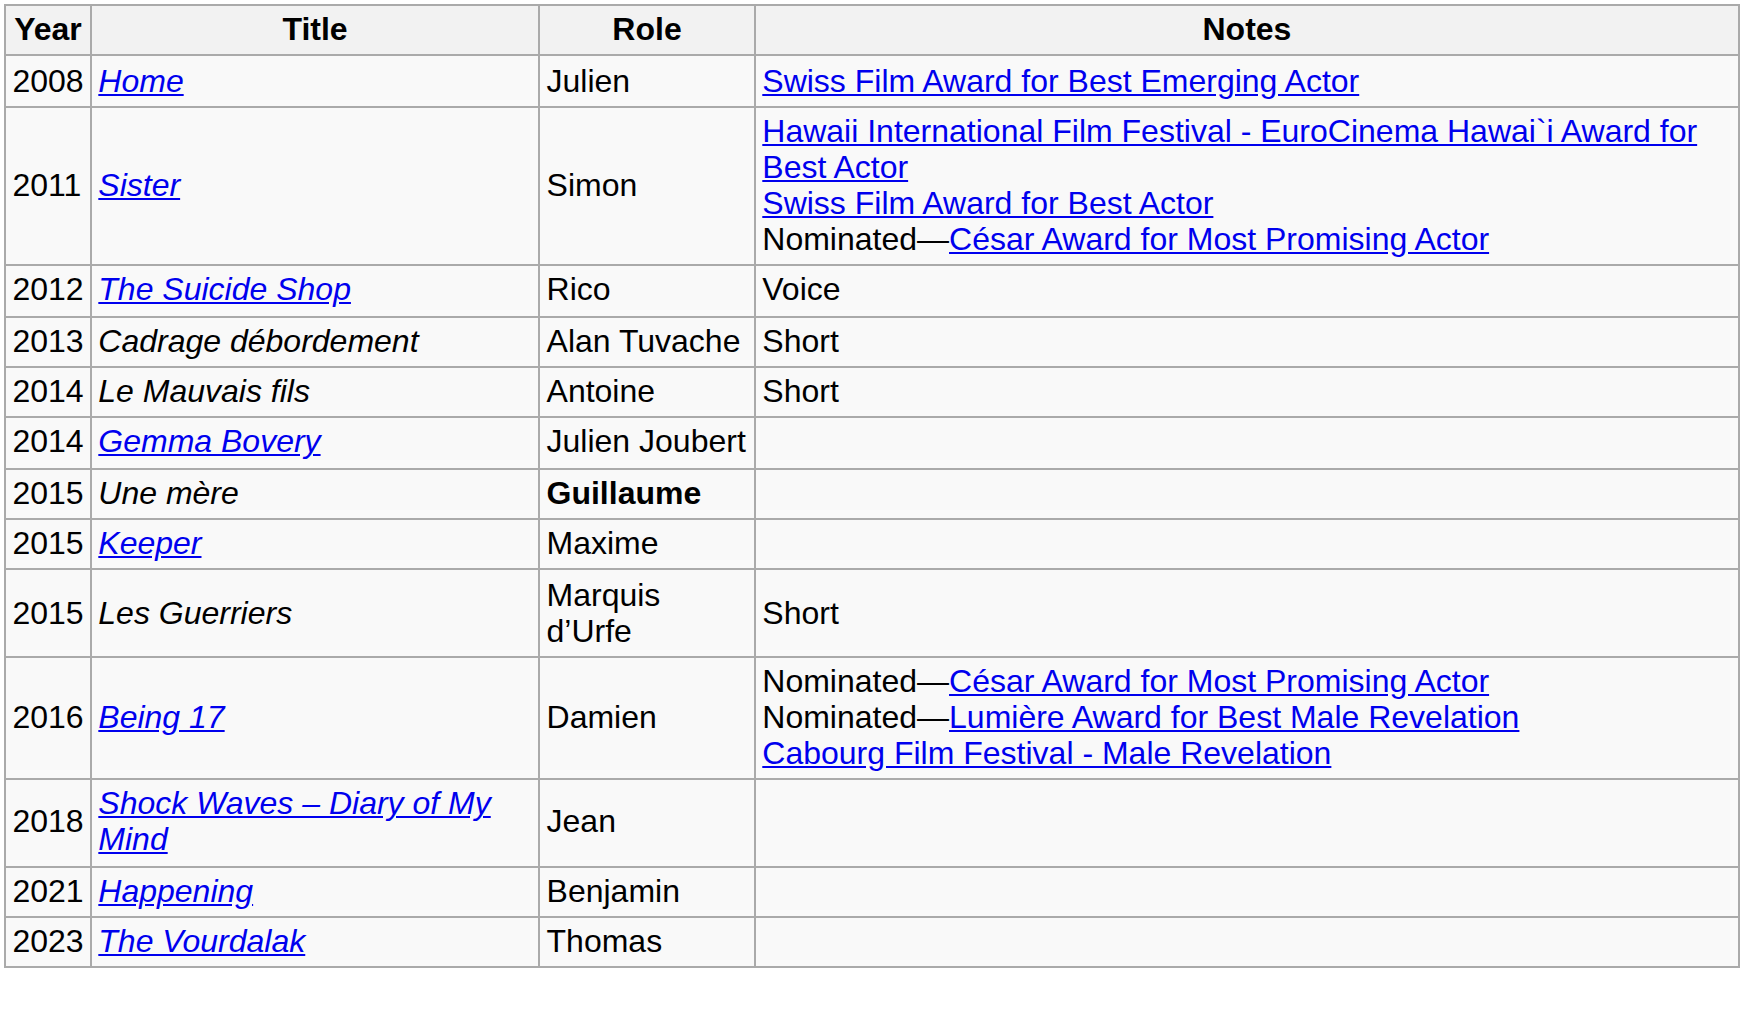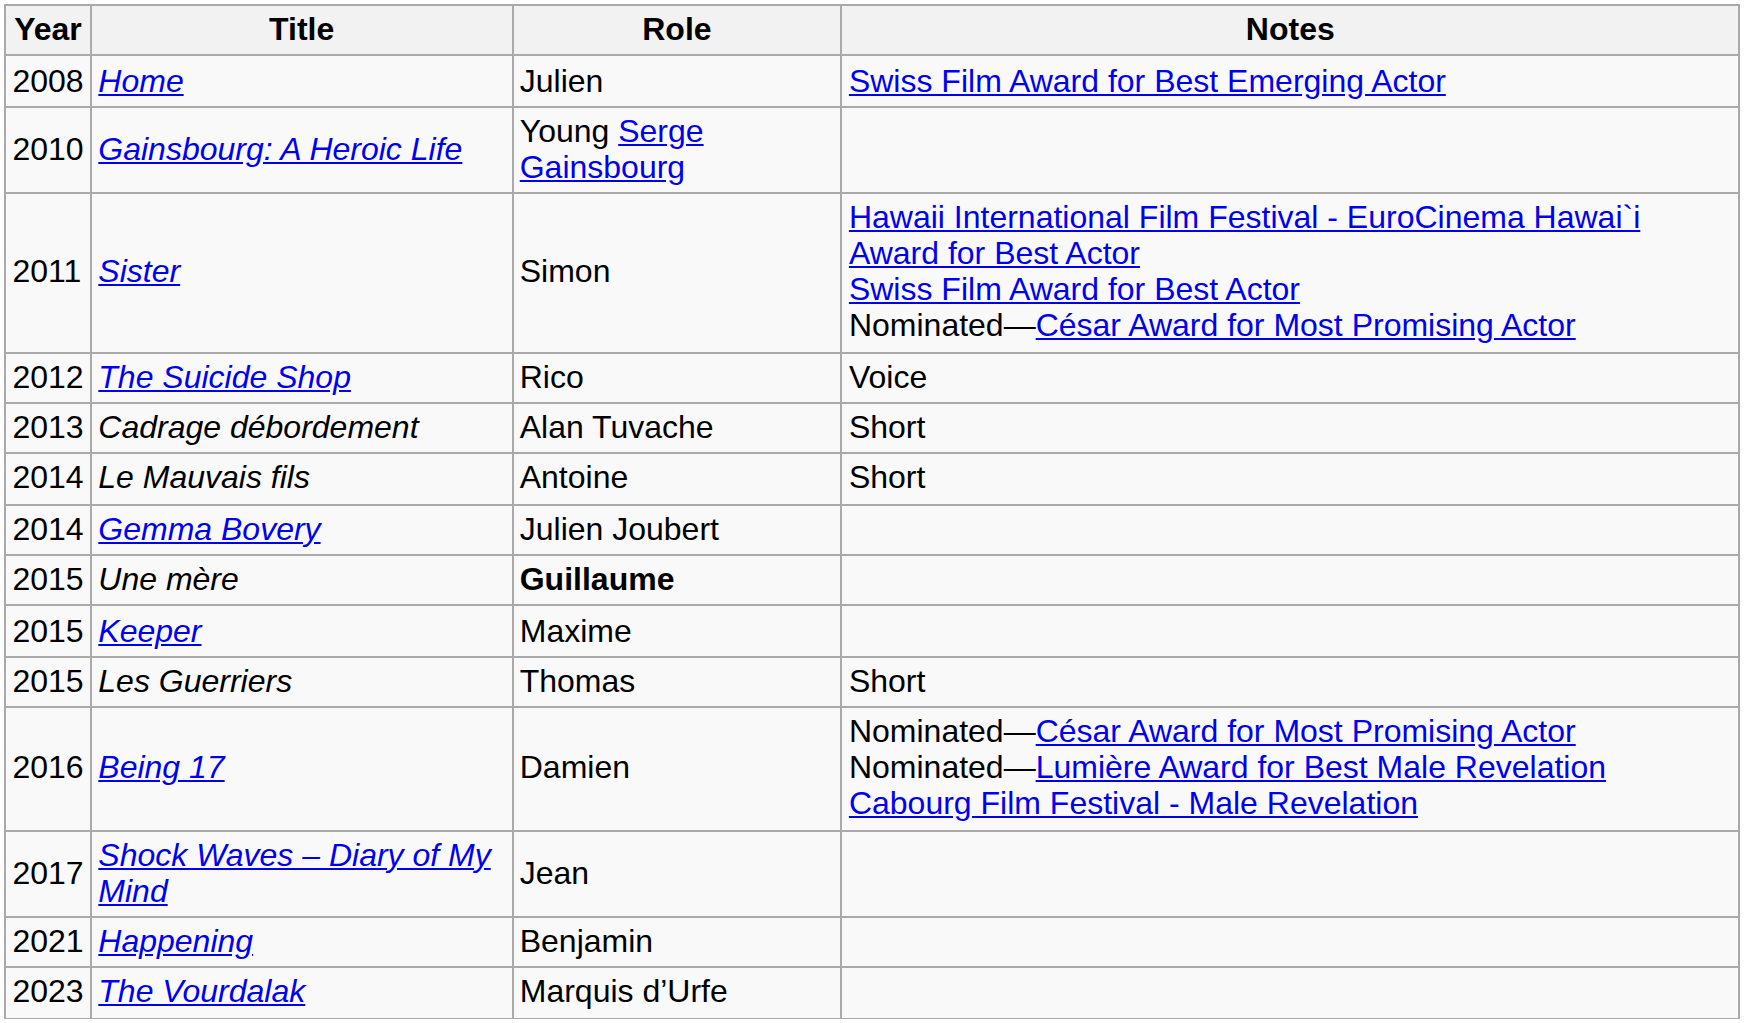 <table class="wikitable sortable">
 <tr>
 <th>Year</th>
 <th>Title</th>
 <th>Role</th>
 <th class="unsortable">Notes</th>
 </tr>
 <tr>
 <td>2008</td>
 <td><em><a href='#'>Home</a></em></td>
 <td>Julien</td>
 <td><a href='#'>Swiss Film Award for Best Emerging Actor</a></td>
+</tr>
+<tr>
+<td>2010</td>
+<td><em><a href='#'>Gainsbourg: A Heroic Life</a></em></td>
+<td>Young <a href='#'>Serge Gainsbourg</a></td>
+<td></td>
 </tr>
 <tr>
 <td>2011</td>
 <td><em><a href='#'>Sister</a></em></td>
 <td>Simon</td>
 <td><a href='#'>Hawaii International Film Festival - EuroCinema Hawai`i Award for Best Actor</a><br><a href='#'>Swiss Film Award for Best Actor</a><br>Nominated—<a href='#'>César Award for Most Promising Actor</a></td>
 </tr>
 <tr>
 <td>2012</td>
 <td><em><a href='#'>The Suicide Shop</a></em></td>
 <td>Rico</td>
 <td>Voice</td>
 </tr>
 <tr>
 <td>2013</td>
 <td><em>Cadrage débordement</em></td>
 <td>Alan Tuvache</td>
 <td>Short</td>
 </tr>
 <tr>
 <td>2014</td>
 <td><em>Le Mauvais fils</em></td>
 <td>Antoine</td>
 <td>Short</td>
 </tr>
 <tr>
 <td>2014</td>
 <td><em><a href='#'>Gemma Bovery</a></em></td>
 <td>Julien Joubert</td>
 <td></td>
 </tr>
 <tr>
 <td>2015</td>
 <td><em>Une mère</em></td>
 <td><strong>Guillaume</strong></td>
 <td></td>
 </tr>
 <tr>
 <td>2015</td>
 <td><em><a href='#'>Keeper</a></em></td>
 <td>Maxime</td>
 <td></td>
 </tr>
 <tr>
 <td>2015</td>
 <td><em>Les Guerriers</em></td>
-<td>Marquis d’Urfe</td>
+<td>Thomas</td>
 <td>Short</td>
 </tr>
 <tr>
 <td>2016</td>
 <td><em><a href='#'>Being 17</a></em></td>
 <td>Damien</td>
 <td>Nominated—<a href='#'>César Award for Most Promising Actor</a><br>Nominated—<a href='#'>Lumière Award for Best Male Revelation</a><br><a href='#'>Cabourg Film Festival - Male Revelation</a></td>
 </tr>
 <tr>
-<td>2018</td>
+<td>2017</td>
 <td><em><a href='#'>Shock Waves – Diary of My Mind</a></em></td>
 <td>Jean</td>
 <td></td>
 </tr>
 <tr>
 <td>2021</td>
 <td><em><a href='#'>Happening</a></em></td>
 <td>Benjamin</td>
 <td></td>
 </tr>
 <tr>
 <td>2023</td>
 <td><em><a href='#'>The Vourdalak</a></em></td>
-<td>Thomas</td>
+<td>Marquis d’Urfe</td>
 <td></td>
 </tr>
 </table>
